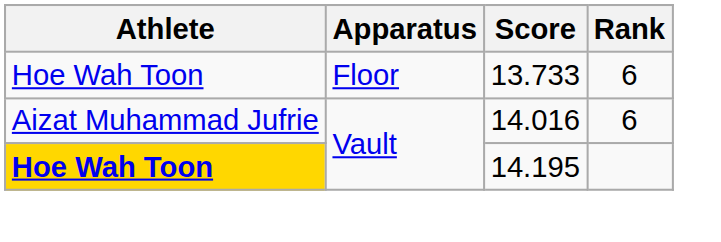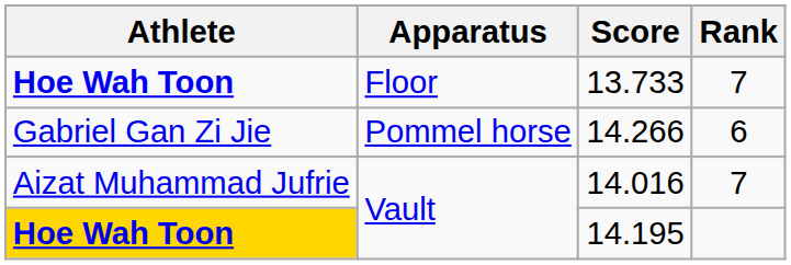 <table class="wikitable" style="font-size:90%;">
 <tr>
 <th>Athlete</th>
 <th>Apparatus</th>
 <th>Score</th>
 <th>Rank</th>
 </tr>
 <tr align=center>
-<td align=left><a href='#'>Hoe Wah Toon</a></td>
+<td align=left><strong><a href='#'>Hoe Wah Toon</a></strong></td>
 <td align=left><a href='#'>Floor</a></td>
 <td>13.733</td>
+<td>7</td>
+</tr>
+<tr align=center>
+<td align=left><a href='#'>Gabriel Gan Zi Jie</a></td>
+<td align=left><a href='#'>Pommel horse</a></td>
+<td>14.266</td>
 <td>6</td>
 </tr>
 <tr align=center>
 <td align=left><a href='#'>Aizat Muhammad Jufrie</a></td>
 <td align=left rowspan=2><a href='#'>Vault</a></td>
 <td>14.016</td>
-<td>6</td>
+<td>7</td>
 </tr>
 <tr align=center>
 <td align=left style="background: gold;"><strong><a href='#'>Hoe Wah Toon</a></strong></td>
 <td>14.195</td>
 <td></td>
 </tr>
 </table>
